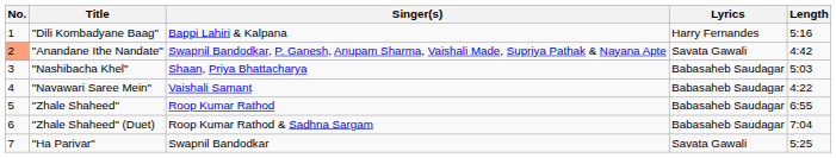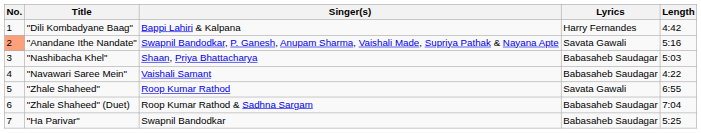 <table class="wikitable">
 <tr>
 <th>No.</th>
 <th>Title</th>
 <th>Singer(s)</th>
 <th>Lyrics</th>
 <th>Length</th>
 </tr>
 <tr>
 <td>1</td>
 <td>"Dili Kombadyane Baag"</td>
 <td><a href='#'>Bappi Lahiri</a> & Kalpana</td>
 <td>Harry Fernandes</td>
-<td>5:16</td>
+<td>4:42</td>
 </tr>
 <tr>
 <td style="background: lightsalmon;">2</td>
 <td>"Anandane Ithe Nandate"</td>
 <td><a href='#'>Swapnil Bandodkar</a>, <a href='#'>P. Ganesh</a>, <a href='#'>Anupam Sharma</a>, <a href='#'>Vaishali Made</a>, <a href='#'>Supriya Pathak</a> & <a href='#'>Nayana Apte</a></td>
 <td>Savata Gawali</td>
-<td>4:42</td>
+<td>5:16</td>
 </tr>
 <tr>
 <td>3</td>
 <td>"Nashibacha Khel"</td>
 <td><a href='#'>Shaan</a>, <a href='#'>Priya Bhattacharya</a></td>
 <td>Babasaheb Saudagar</td>
 <td>5:03</td>
 </tr>
 <tr>
 <td>4</td>
 <td>"Navawari Saree Mein"</td>
 <td><a href='#'>Vaishali Samant</a></td>
 <td>Babasaheb Saudagar</td>
 <td>4:22</td>
 </tr>
 <tr>
 <td>5</td>
 <td>"Zhale Shaheed"</td>
 <td><a href='#'>Roop Kumar Rathod</a></td>
-<td>Babasaheb Saudagar</td>
+<td>Savata Gawali</td>
 <td>6:55</td>
 </tr>
 <tr>
 <td>6</td>
 <td>"Zhale Shaheed" (Duet)</td>
 <td>Roop Kumar Rathod & <a href='#'>Sadhna Sargam</a></td>
 <td>Babasaheb Saudagar</td>
 <td>7:04</td>
 </tr>
 <tr>
 <td>7</td>
 <td>"Ha Parivar"</td>
 <td>Swapnil Bandodkar</td>
-<td>Savata Gawali</td>
+<td>Babasaheb Saudagar</td>
 <td>5:25</td>
 </tr>
 </table>
